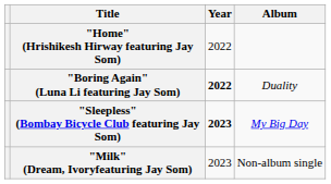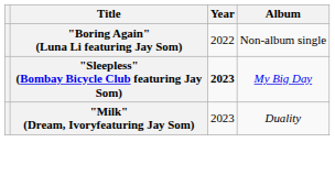 <table class="wikitable plainrowheaders" style="text-align:center;">
 <tr>
 <th></th>
 <th scope="col" style="width:16em;">Title</th>
 <th scope="col">Year</th>
 <th scope="col">Album</th>
 </tr>
 <tr>
 <th></th>
-<th scope="row">"Home"<br><span>(Hrishikesh Hirway featuring Jay Som)</span></th>
+<th scope="row">"Boring Again"<br><span>(Luna Li featuring Jay Som)</span></th>
 <td>2022</td>
-<td></td>
-</tr>
-<tr>
-<th></th>
-<th scope="row">"Boring Again"<br><span>(Luna Li featuring Jay Som)</span></th>
-<td><strong>2022</strong></td>
-<td><em>Duality</em></td>
+<td>Non-album single</td>
 </tr>
 <tr>
 <th></th>
 <th scope="row">"Sleepless"<br><span>(<a href='#'>Bombay Bicycle Club</a> featuring Jay Som)</span></th>
 <td><strong>2023</strong></td>
 <td><em><a href='#'>My Big Day</a></em></td>
 </tr>
 <tr>
 <th></th>
 <th scope="row">"Milk"<br><span>(Dream, Ivoryfeaturing Jay Som)</span></th>
 <td>2023</td>
-<td>Non-album single</td>
+<td><em>Duality</em></td>
 </tr>
 </table>
